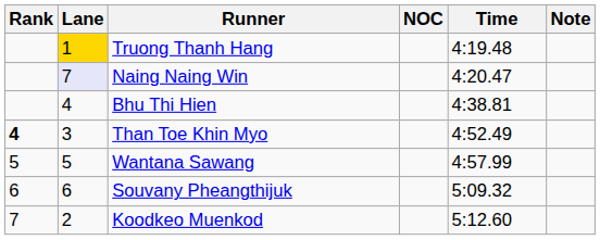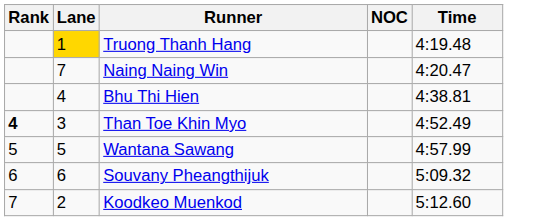 <table class="wikitable sortable" style="text-align:Left">
 <tr>
 <th width=10>Rank</th>
 <th width=10>Lane</th>
 <th width=250>Runner</th>
 <th width=10>NOC</th>
 <th width=80>Time</th>
-<th width=10>Note</th>
 </tr>
 <tr>
 <td></td>
 <td style="background: gold;">1</td>
 <td><a href='#'>Truong Thanh Hang</a></td>
 <td></td>
 <td>4:19.48</td>
-<td></td>
 </tr>
 <tr>
 <td></td>
-<td style="background: lavender;">7</td>
+<td>7</td>
 <td><a href='#'>Naing Naing Win</a></td>
 <td></td>
 <td>4:20.47</td>
-<td></td>
 </tr>
 <tr>
 <td></td>
 <td>4</td>
 <td><a href='#'>Bhu Thi Hien</a></td>
 <td></td>
 <td>4:38.81</td>
-<td></td>
 </tr>
 <tr>
 <td><strong>4</strong></td>
 <td>3</td>
 <td><a href='#'>Than Toe Khin Myo</a></td>
 <td></td>
 <td>4:52.49</td>
-<td></td>
 </tr>
 <tr>
 <td>5</td>
 <td>5</td>
 <td><a href='#'>Wantana Sawang</a></td>
 <td></td>
 <td>4:57.99</td>
-<td></td>
 </tr>
 <tr>
 <td>6</td>
 <td>6</td>
 <td><a href='#'>Souvany Pheangthijuk</a></td>
 <td></td>
 <td>5:09.32</td>
-<td></td>
 </tr>
 <tr>
 <td>7</td>
 <td>2</td>
 <td><a href='#'>Koodkeo Muenkod</a></td>
 <td></td>
 <td>5:12.60</td>
-<td></td>
 </tr>
 </table>
